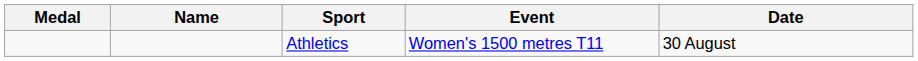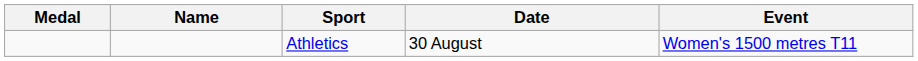 <table class="wikitable sortable" style="font-size:95%">
 <tr>
 <th style="width:6em">Medal</th>
 <th style="width:10em">Name</th>
 <th style="width:7em">Sport</th>
+<th style="width:15em">Date</th>
 <th style="width:15em">Event</th>
-<th style="width:15em">Date</th>
 </tr>
 <tr>
 <td></td>
 <td></td>
 <td><a href='#'>Athletics</a></td>
+<td>30 August</td>
 <td><a href='#'>Women's 1500 metres T11</a></td>
-<td>30 August</td>
 </tr>
 </table>
